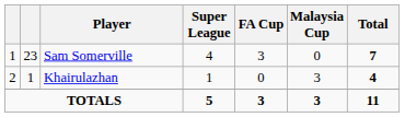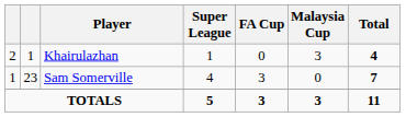 <table class="wikitable sortable" style="font-size: 95%; text-align: center;">
 <tr>
 <th width=10></th>
 <th width=10></th>
 <th width=150>Player</th>
 <th width=50>Super League</th>
 <th width=50>FA Cup</th>
 <th width=50>Malaysia Cup</th>
 <th width=50>Total</th>
 </tr>
 <tr>
+<td>2</td>
+<td>1</td>
+<td align=left> <a href='#'>Khairulazhan</a></td>
+<td>1</td>
+<td>0</td>
+<td>3</td>
+<td><strong>4</strong></td>
+</tr>
+<tr>
 <td>1</td>
 <td>23</td>
 <td align=left> <a href='#'>Sam Somerville</a></td>
 <td>4</td>
 <td>3</td>
 <td>0</td>
 <td><strong>7</strong></td>
-</tr>
-<tr>
-<td>2</td>
-<td>1</td>
-<td align=left> <a href='#'>Khairulazhan</a></td>
-<td>1</td>
-<td>0</td>
-<td>3</td>
-<td><strong>4</strong></td>
 </tr>
 <tr>
 </tr>
 <tr class="sortbottom">
 <td colspan=3><strong>TOTALS</strong></td>
 <td><strong>5</strong></td>
 <td><strong>3</strong></td>
 <td><strong>3</strong></td>
 <td><strong>11</strong></td>
 </tr>
 </table>
